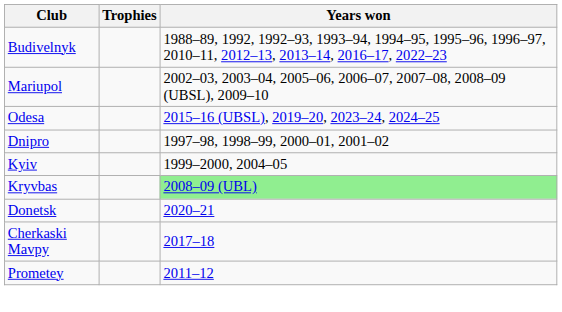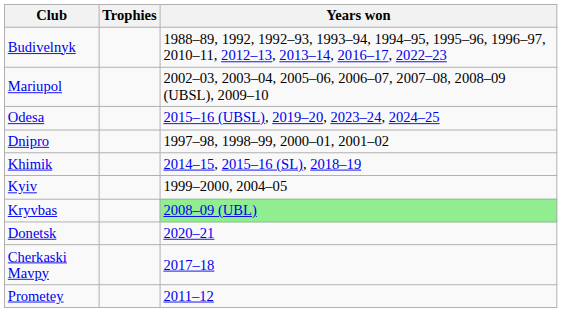 <table class="wikitable">
 <tr>
 <th>Club</th>
 <th>Trophies</th>
 <th>Years won</th>
 </tr>
 <tr>
 <td><a href='#'>Budivelnyk</a></td>
 <td></td>
 <td>1988–89, 1992, 1992–93, 1993–94, 1994–95, 1995–96, 1996–97, 2010–11, <a href='#'>2012–13</a>, <a href='#'>2013–14</a>, <a href='#'>2016–17</a>, <a href='#'>2022–23</a></td>
 </tr>
 <tr>
 <td><a href='#'>Mariupol</a></td>
 <td></td>
 <td>2002–03, 2003–04, 2005–06, 2006–07, 2007–08, 2008–09 (UBSL), 2009–10</td>
 </tr>
 <tr>
 <td><a href='#'>Odesa</a></td>
 <td></td>
 <td><a href='#'>2015–16 (UBSL)</a>, <a href='#'>2019–20</a>, <a href='#'>2023–24</a>, <a href='#'>2024–25</a></td>
 </tr>
 <tr>
 <td><a href='#'>Dnipro</a></td>
 <td></td>
 <td>1997–98, 1998–99, 2000–01, 2001–02</td>
 </tr>
 <tr>
+<td><a href='#'>Khimik</a></td>
+<td></td>
+<td><a href='#'>2014–15</a>, <a href='#'>2015–16 (SL)</a>, <a href='#'>2018–19</a></td>
+</tr>
+<tr>
 <td><a href='#'>Kyiv</a></td>
 <td></td>
 <td>1999–2000, 2004–05</td>
 </tr>
 <tr>
 <td><a href='#'>Kryvbas</a></td>
 <td></td>
 <td style="background: lightgreen;"><a href='#'>2008–09 (UBL)</a></td>
 </tr>
 <tr>
 <td><a href='#'>Donetsk</a></td>
 <td></td>
 <td><a href='#'>2020–21</a></td>
 </tr>
 <tr>
 <td><a href='#'>Cherkaski Mavpy</a></td>
 <td></td>
 <td><a href='#'>2017–18</a></td>
 </tr>
 <tr>
 <td><a href='#'>Prometey</a></td>
 <td></td>
 <td><a href='#'>2011–12</a></td>
 </tr>
 </table>
